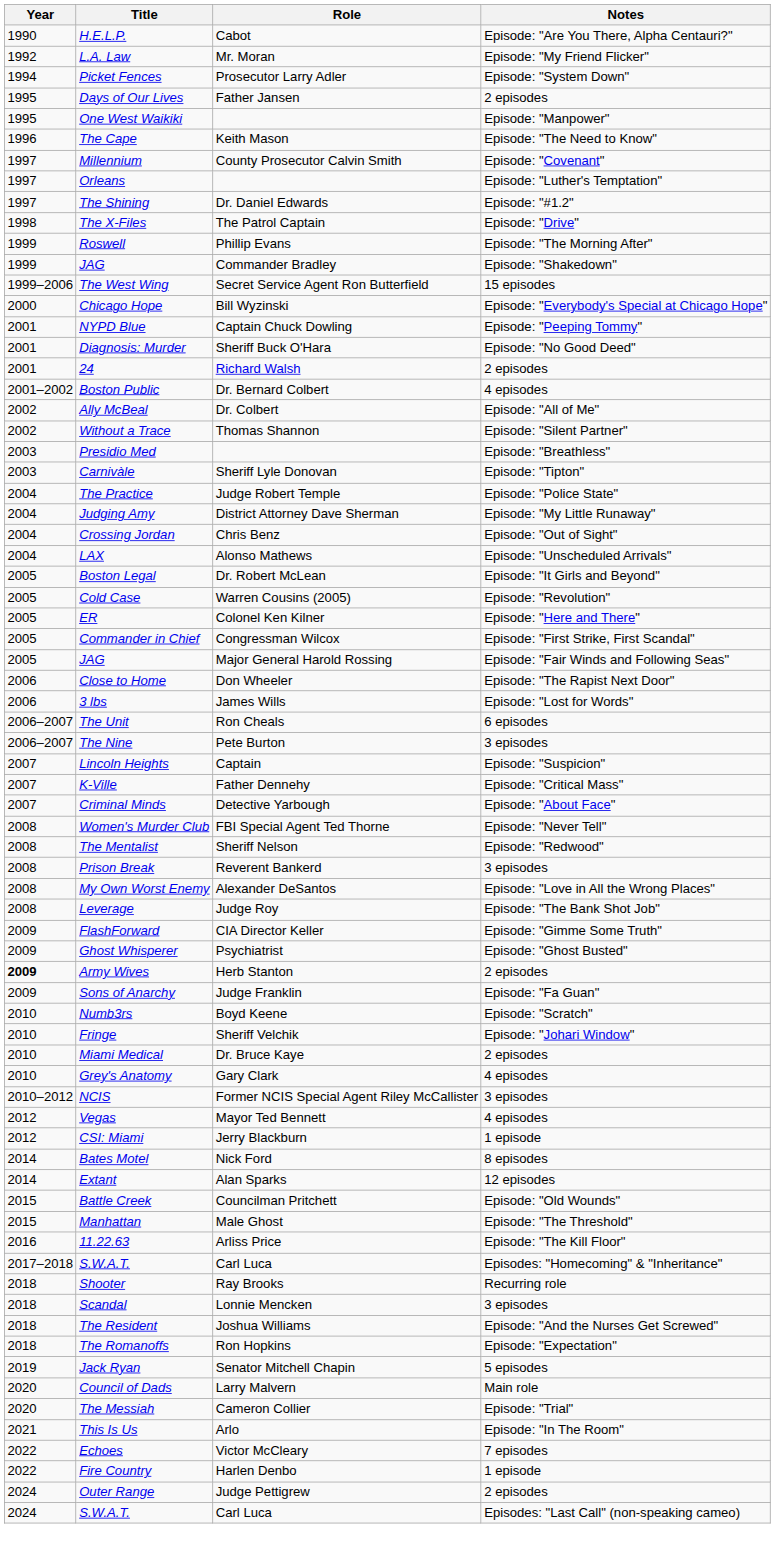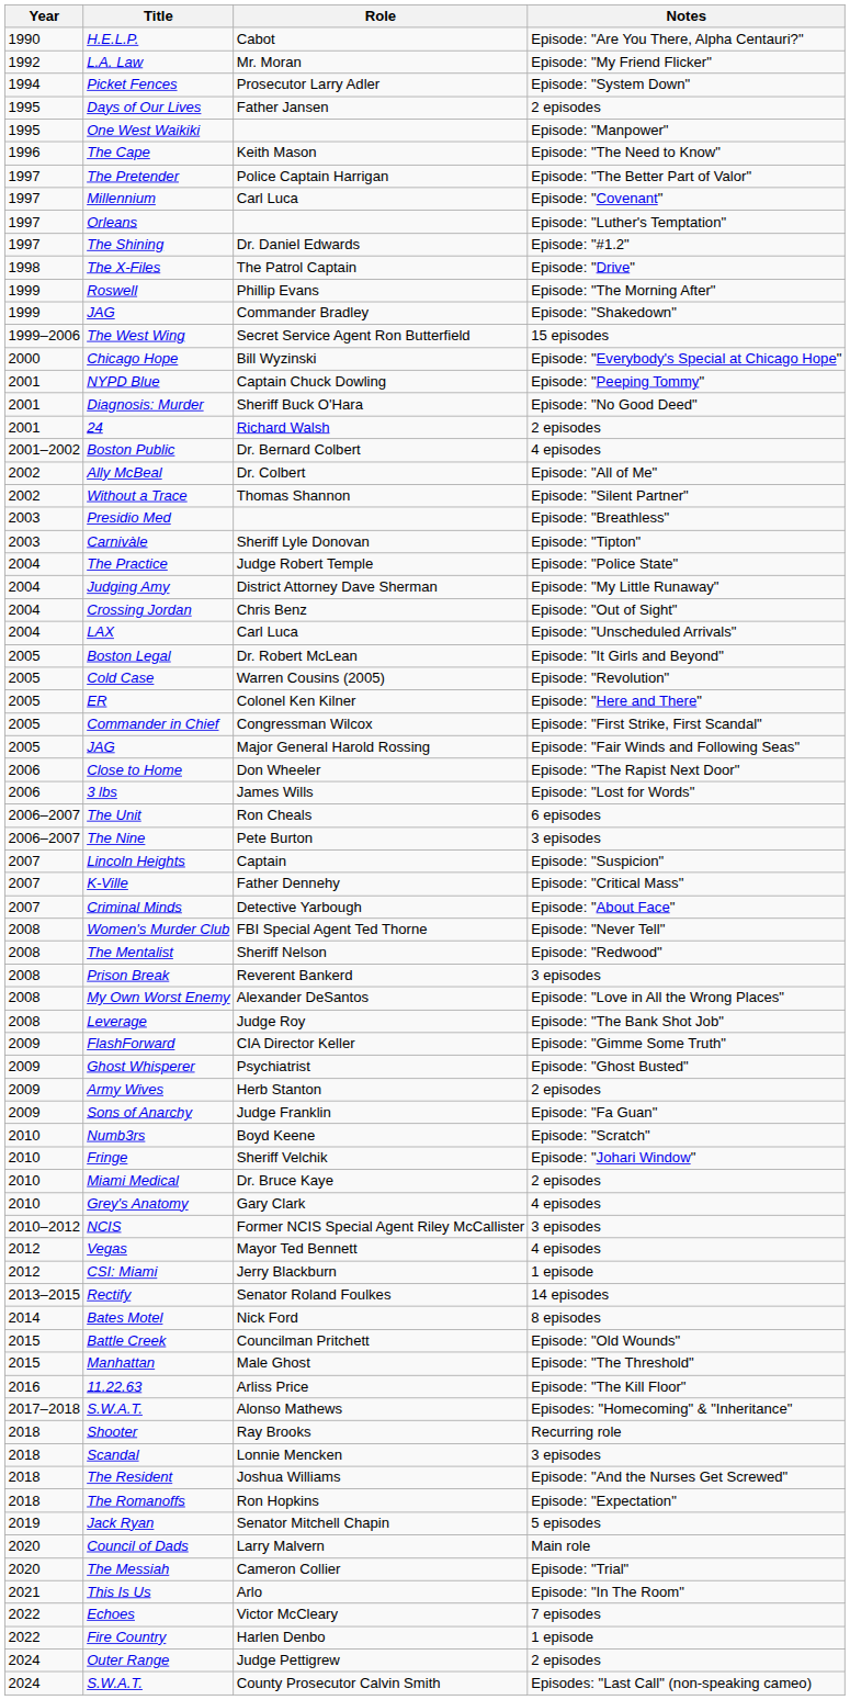 <table class="wikitable sortable">
 <tr>
 <th>Year</th>
 <th>Title</th>
 <th>Role</th>
 <th>Notes</th>
 </tr>
 <tr>
 <td>1990</td>
 <td><em><a href='#'>H.E.L.P.</a></em></td>
 <td>Cabot</td>
 <td>Episode: "Are You There, Alpha Centauri?"</td>
 </tr>
 <tr>
 <td>1992</td>
 <td><em><a href='#'>L.A. Law</a></em></td>
 <td>Mr. Moran</td>
 <td>Episode: "My Friend Flicker"</td>
 </tr>
 <tr>
 <td>1994</td>
 <td><em><a href='#'>Picket Fences</a></em></td>
 <td>Prosecutor Larry Adler</td>
 <td>Episode: "System Down"</td>
 </tr>
 <tr>
 <td>1995</td>
 <td><em><a href='#'>Days of Our Lives</a></em></td>
 <td>Father Jansen</td>
 <td>2 episodes</td>
 </tr>
 <tr>
 <td>1995</td>
 <td><em><a href='#'>One West Waikiki</a></em></td>
 <td></td>
 <td>Episode: "Manpower"</td>
 </tr>
 <tr>
 <td>1996</td>
 <td><em><a href='#'>The Cape</a></em></td>
 <td>Keith Mason</td>
 <td>Episode: "The Need to Know"</td>
 </tr>
 <tr>
 <td>1997</td>
+<td><em><a href='#'>The Pretender</a></em></td>
+<td>Police Captain Harrigan</td>
+<td>Episode: "The Better Part of Valor"</td>
+</tr>
+<tr>
+<td>1997</td>
 <td><em><a href='#'>Millennium</a></em></td>
-<td>County Prosecutor Calvin Smith</td>
+<td>Carl Luca</td>
 <td>Episode: "<a href='#'>Covenant</a>"</td>
 </tr>
 <tr>
 <td>1997</td>
 <td><em><a href='#'>Orleans</a></em></td>
 <td></td>
 <td>Episode: "Luther's Temptation"</td>
 </tr>
 <tr>
 <td>1997</td>
 <td><em><a href='#'>The Shining</a></em></td>
 <td>Dr. Daniel Edwards</td>
 <td>Episode: "#1.2"</td>
 </tr>
 <tr>
 <td>1998</td>
 <td><em><a href='#'>The X-Files</a></em></td>
 <td>The Patrol Captain</td>
 <td>Episode: "<a href='#'>Drive</a>"</td>
 </tr>
 <tr>
 <td>1999</td>
 <td><em><a href='#'>Roswell</a></em></td>
 <td>Phillip Evans</td>
 <td>Episode: "The Morning After"</td>
 </tr>
 <tr>
 <td>1999</td>
 <td><em><a href='#'>JAG</a></em></td>
 <td>Commander Bradley</td>
 <td>Episode: "Shakedown"</td>
 </tr>
 <tr>
 <td>1999–2006</td>
 <td><em><a href='#'>The West Wing</a></em></td>
 <td>Secret Service Agent Ron Butterfield</td>
 <td>15 episodes</td>
 </tr>
 <tr>
 <td>2000</td>
 <td><em><a href='#'>Chicago Hope</a></em></td>
 <td>Bill Wyzinski</td>
 <td>Episode: "<a href='#'>Everybody's Special at Chicago Hope</a>"</td>
 </tr>
 <tr>
 <td>2001</td>
 <td><em><a href='#'>NYPD Blue</a></em></td>
 <td>Captain Chuck Dowling</td>
 <td>Episode: "<a href='#'>Peeping Tommy</a>"</td>
 </tr>
 <tr>
 <td>2001</td>
 <td><em><a href='#'>Diagnosis: Murder</a></em></td>
 <td>Sheriff Buck O'Hara</td>
 <td>Episode: "No Good Deed"</td>
 </tr>
 <tr>
 <td>2001</td>
 <td><em><a href='#'>24</a></em></td>
 <td><a href='#'>Richard Walsh</a></td>
 <td>2 episodes</td>
 </tr>
 <tr>
 <td>2001–2002</td>
 <td><em><a href='#'>Boston Public</a></em></td>
 <td>Dr. Bernard Colbert</td>
 <td>4 episodes</td>
 </tr>
 <tr>
 <td>2002</td>
 <td><em><a href='#'>Ally McBeal</a></em></td>
 <td>Dr. Colbert</td>
 <td>Episode: "All of Me"</td>
 </tr>
 <tr>
 <td>2002</td>
 <td><em><a href='#'>Without a Trace</a></em></td>
 <td>Thomas Shannon</td>
 <td>Episode: "Silent Partner"</td>
 </tr>
 <tr>
 <td>2003</td>
 <td><em><a href='#'>Presidio Med</a></em></td>
 <td></td>
 <td>Episode: "Breathless"</td>
 </tr>
 <tr>
 <td>2003</td>
 <td><em><a href='#'>Carnivàle</a></em></td>
 <td>Sheriff Lyle Donovan</td>
 <td>Episode: "Tipton"</td>
 </tr>
 <tr>
 <td>2004</td>
 <td><em><a href='#'>The Practice</a></em></td>
 <td>Judge Robert Temple</td>
 <td>Episode: "Police State"</td>
 </tr>
 <tr>
 <td>2004</td>
 <td><em><a href='#'>Judging Amy</a></em></td>
 <td>District Attorney Dave Sherman</td>
 <td>Episode: "My Little Runaway"</td>
 </tr>
 <tr>
 <td>2004</td>
 <td><em><a href='#'>Crossing Jordan</a></em></td>
 <td>Chris Benz</td>
 <td>Episode: "Out of Sight"</td>
 </tr>
 <tr>
 <td>2004</td>
 <td><em><a href='#'>LAX</a></em></td>
-<td>Alonso Mathews</td>
+<td>Carl Luca</td>
 <td>Episode: "Unscheduled Arrivals"</td>
 </tr>
 <tr>
 <td>2005</td>
 <td><em><a href='#'>Boston Legal</a></em></td>
 <td>Dr. Robert McLean</td>
 <td>Episode: "It Girls and Beyond"</td>
 </tr>
 <tr>
 <td>2005</td>
 <td><em><a href='#'>Cold Case</a></em></td>
 <td>Warren Cousins (2005)</td>
 <td>Episode: "Revolution"</td>
 </tr>
 <tr>
 <td>2005</td>
 <td><em><a href='#'>ER</a></em></td>
 <td>Colonel Ken Kilner</td>
 <td>Episode: "<a href='#'>Here and There</a>"</td>
 </tr>
 <tr>
 <td>2005</td>
 <td><em><a href='#'>Commander in Chief</a></em></td>
 <td>Congressman Wilcox</td>
 <td>Episode: "First Strike, First Scandal"</td>
 </tr>
 <tr>
 <td>2005</td>
 <td><em><a href='#'>JAG</a></em></td>
 <td>Major General Harold Rossing</td>
 <td>Episode: "Fair Winds and Following Seas"</td>
 </tr>
 <tr>
 <td>2006</td>
 <td><em><a href='#'>Close to Home</a></em></td>
 <td>Don Wheeler</td>
 <td>Episode: "The Rapist Next Door"</td>
 </tr>
 <tr>
 <td>2006</td>
 <td><em><a href='#'>3 lbs</a></em></td>
 <td>James Wills</td>
 <td>Episode: "Lost for Words"</td>
 </tr>
 <tr>
 <td>2006–2007</td>
 <td><em><a href='#'>The Unit</a></em></td>
 <td>Ron Cheals</td>
 <td>6 episodes</td>
 </tr>
 <tr>
 <td>2006–2007</td>
 <td><em><a href='#'>The Nine</a></em></td>
 <td>Pete Burton</td>
 <td>3 episodes</td>
 </tr>
 <tr>
 <td>2007</td>
 <td><em><a href='#'>Lincoln Heights</a></em></td>
 <td>Captain</td>
 <td>Episode: "Suspicion"</td>
 </tr>
 <tr>
 <td>2007</td>
 <td><em><a href='#'>K-Ville</a></em></td>
 <td>Father Dennehy</td>
 <td>Episode: "Critical Mass"</td>
 </tr>
 <tr>
 <td>2007</td>
 <td><em><a href='#'>Criminal Minds</a></em></td>
 <td>Detective Yarbough</td>
 <td>Episode: "<a href='#'>About Face</a>"</td>
 </tr>
 <tr>
 <td>2008</td>
 <td><em><a href='#'>Women's Murder Club</a></em></td>
 <td>FBI Special Agent Ted Thorne</td>
 <td>Episode: "Never Tell"</td>
 </tr>
 <tr>
 <td>2008</td>
 <td><em><a href='#'>The Mentalist</a></em></td>
 <td>Sheriff Nelson</td>
 <td>Episode: "Redwood"</td>
 </tr>
 <tr>
 <td>2008</td>
 <td><em><a href='#'>Prison Break</a></em></td>
 <td>Reverent Bankerd</td>
 <td>3 episodes</td>
 </tr>
 <tr>
 <td>2008</td>
 <td><em><a href='#'>My Own Worst Enemy</a></em></td>
 <td>Alexander DeSantos</td>
 <td>Episode: "Love in All the Wrong Places"</td>
 </tr>
 <tr>
 <td>2008</td>
 <td><em><a href='#'>Leverage</a></em></td>
 <td>Judge Roy</td>
 <td>Episode: "The Bank Shot Job"</td>
 </tr>
 <tr>
 <td>2009</td>
 <td><em><a href='#'>FlashForward</a></em></td>
 <td>CIA Director Keller</td>
 <td>Episode: "Gimme Some Truth"</td>
 </tr>
 <tr>
 <td>2009</td>
 <td><em><a href='#'>Ghost Whisperer</a></em></td>
 <td>Psychiatrist</td>
 <td>Episode: "Ghost Busted"</td>
 </tr>
 <tr>
-<td><strong>2009</strong></td>
+<td>2009</td>
 <td><em><a href='#'>Army Wives</a></em></td>
 <td>Herb Stanton</td>
 <td>2 episodes</td>
 </tr>
 <tr>
 <td>2009</td>
 <td><em><a href='#'>Sons of Anarchy</a></em></td>
 <td>Judge Franklin</td>
 <td>Episode: "Fa Guan"</td>
 </tr>
 <tr>
 <td>2010</td>
 <td><em><a href='#'>Numb3rs</a></em></td>
 <td>Boyd Keene</td>
 <td>Episode: "Scratch"</td>
 </tr>
 <tr>
 <td>2010</td>
 <td><em><a href='#'>Fringe</a></em></td>
 <td>Sheriff Velchik</td>
 <td>Episode: "<a href='#'>Johari Window</a>"</td>
 </tr>
 <tr>
 <td>2010</td>
 <td><em><a href='#'>Miami Medical</a></em></td>
 <td>Dr. Bruce Kaye</td>
 <td>2 episodes</td>
 </tr>
 <tr>
 <td>2010</td>
 <td><em><a href='#'>Grey's Anatomy</a></em></td>
 <td>Gary Clark</td>
 <td>4 episodes</td>
 </tr>
 <tr>
 <td>2010–2012</td>
 <td><em><a href='#'>NCIS</a></em></td>
 <td>Former NCIS Special Agent Riley McCallister</td>
 <td>3 episodes</td>
 </tr>
 <tr>
 <td>2012</td>
 <td><em><a href='#'>Vegas</a></em></td>
 <td>Mayor Ted Bennett</td>
 <td>4 episodes</td>
 </tr>
 <tr>
 <td>2012</td>
 <td><em><a href='#'>CSI: Miami</a></em></td>
 <td>Jerry Blackburn</td>
 <td>1 episode</td>
 </tr>
 <tr>
+<td>2013–2015</td>
+<td><em><a href='#'>Rectify</a></em></td>
+<td>Senator Roland Foulkes</td>
+<td>14 episodes</td>
+</tr>
+<tr>
 <td>2014</td>
 <td><em><a href='#'>Bates Motel</a></em></td>
 <td>Nick Ford</td>
 <td>8 episodes</td>
-</tr>
-<tr>
-<td>2014</td>
-<td><em><a href='#'>Extant</a></em></td>
-<td>Alan Sparks</td>
-<td>12 episodes</td>
 </tr>
 <tr>
 <td>2015</td>
 <td><em><a href='#'>Battle Creek</a></em></td>
 <td>Councilman Pritchett</td>
 <td>Episode: "Old Wounds"</td>
 </tr>
 <tr>
 <td>2015</td>
 <td><em><a href='#'>Manhattan</a></em></td>
 <td>Male Ghost</td>
 <td>Episode: "The Threshold"</td>
 </tr>
 <tr>
 <td>2016</td>
 <td><em><a href='#'>11.22.63</a></em></td>
 <td>Arliss Price</td>
 <td>Episode: "The Kill Floor"</td>
 </tr>
 <tr>
 <td>2017–2018</td>
 <td><em><a href='#'>S.W.A.T.</a></em></td>
-<td>Carl Luca</td>
+<td>Alonso Mathews</td>
 <td>Episodes: "Homecoming" & "Inheritance"</td>
 </tr>
 <tr>
 <td>2018</td>
 <td><em><a href='#'>Shooter</a></em></td>
 <td>Ray Brooks</td>
 <td>Recurring role</td>
 </tr>
 <tr>
 <td>2018</td>
 <td><em><a href='#'>Scandal</a></em></td>
 <td>Lonnie Mencken</td>
 <td>3 episodes</td>
 </tr>
 <tr>
 <td>2018</td>
 <td><em><a href='#'>The Resident</a></em></td>
 <td>Joshua Williams</td>
 <td>Episode: "And the Nurses Get Screwed"</td>
 </tr>
 <tr>
 <td>2018</td>
 <td><em><a href='#'>The Romanoffs</a></em></td>
 <td>Ron Hopkins</td>
 <td>Episode: "Expectation"</td>
 </tr>
 <tr>
 <td>2019</td>
 <td><em><a href='#'>Jack Ryan</a></em></td>
 <td>Senator Mitchell Chapin</td>
 <td>5 episodes</td>
 </tr>
 <tr>
 <td>2020</td>
 <td><em><a href='#'>Council of Dads</a></em></td>
 <td>Larry Malvern</td>
 <td>Main role</td>
 </tr>
 <tr>
 <td>2020</td>
 <td><a href='#'><em>The Messiah</em></a></td>
 <td>Cameron Collier</td>
 <td>Episode: "Trial"</td>
 </tr>
 <tr>
 <td>2021</td>
 <td><em><a href='#'>This Is Us</a></em></td>
 <td>Arlo</td>
 <td>Episode: "In The Room"</td>
 </tr>
 <tr>
 <td>2022</td>
 <td><em><a href='#'>Echoes</a></em></td>
 <td>Victor McCleary</td>
 <td>7 episodes</td>
 </tr>
 <tr>
 <td>2022</td>
 <td><em><a href='#'>Fire Country</a></em></td>
 <td>Harlen Denbo</td>
 <td>1 episode</td>
 </tr>
 <tr>
 <td>2024</td>
 <td><em><a href='#'>Outer Range</a></em></td>
 <td>Judge Pettigrew</td>
 <td>2 episodes</td>
 </tr>
 <tr>
 <td>2024</td>
 <td><em><a href='#'>S.W.A.T.</a></em></td>
-<td>Carl Luca</td>
+<td>County Prosecutor Calvin Smith</td>
 <td>Episodes: "Last Call" (non-speaking cameo)</td>
 </tr>
 </table>
